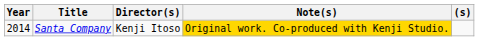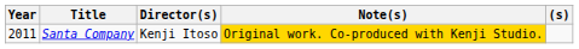 <table class="wikitable sortable" style="text-align:center; margin=auto; ">
 <tr>
 <th scope="col">Year</th>
 <th scope="col">Title</th>
 <th scope="col">Director(s)</th>
 <th scope="col" class="unsortable">Note(s)</th>
 <th scope="col" class="unsortable">(s)</th>
 </tr>
 <tr>
-<td>2014</td>
+<td>2011</td>
 <td><em><a href='#'>Santa Company</a></em></td>
 <td>Kenji Itoso</td>
 <td style="background: gold; text-align:left;">Original work. Co-produced with Kenji Studio.</td>
 <td></td>
 </tr>
 </table>
